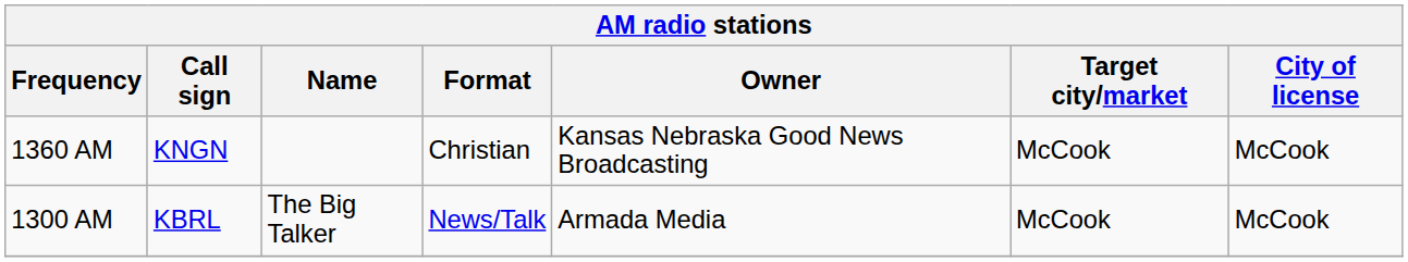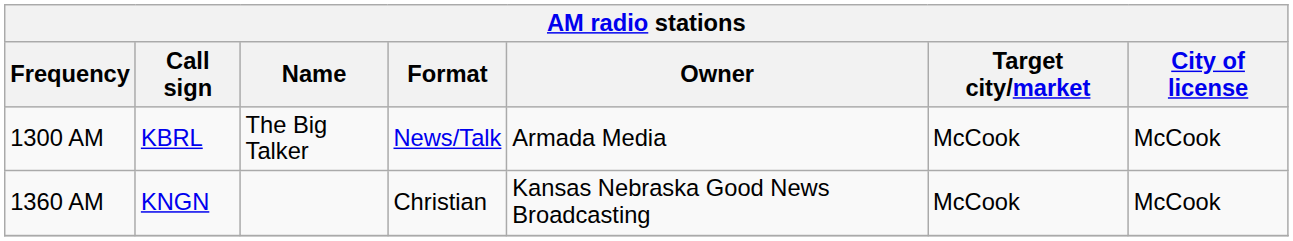 <table class="wikitable">
 <tr>
 <th align="center" colspan="7"><strong><a href='#'>AM radio</a> stations</strong></th>
 </tr>
 <tr>
 <th>Frequency</th>
 <th>Call sign</th>
 <th>Name</th>
 <th>Format</th>
 <th>Owner</th>
 <th>Target city/<a href='#'>market</a></th>
 <th><a href='#'>City of license</a></th>
 </tr>
 <tr>
+<td>1300 AM</td>
+<td><a href='#'>KBRL</a></td>
+<td>The Big Talker</td>
+<td><a href='#'>News/Talk</a></td>
+<td>Armada Media</td>
+<td>McCook</td>
+<td>McCook</td>
+</tr>
+<tr>
 <td>1360 AM</td>
 <td><a href='#'>KNGN</a></td>
 <td></td>
 <td>Christian</td>
 <td>Kansas Nebraska Good News Broadcasting</td>
 <td>McCook</td>
 <td>McCook</td>
 </tr>
 <tr>
-<td>1300 AM</td>
-<td><a href='#'>KBRL</a></td>
-<td>The Big Talker</td>
-<td><a href='#'>News/Talk</a></td>
-<td>Armada Media</td>
-<td>McCook</td>
-<td>McCook</td>
-</tr>
-<tr>
 </tr>
 </table>
